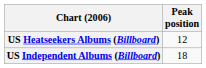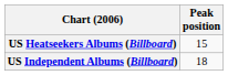 <table class="wikitable sortable plainrowheaders">
 <tr>
 <th>Chart (2006)</th>
 <th>Peak<br>position</th>
 </tr>
 <tr>
 <th scope="row">US <a href='#'>Heatseekers Albums</a> (<a href='#'><em>Billboard</em></a>)</th>
-<td style="text-align:center;">12</td>
+<td style="text-align:center;">15</td>
 </tr>
 <tr>
 <th scope="row">US <a href='#'>Independent Albums</a> (<a href='#'><em>Billboard</em></a>)</th>
 <td style="text-align:center;">18</td>
 </tr>
 </table>
